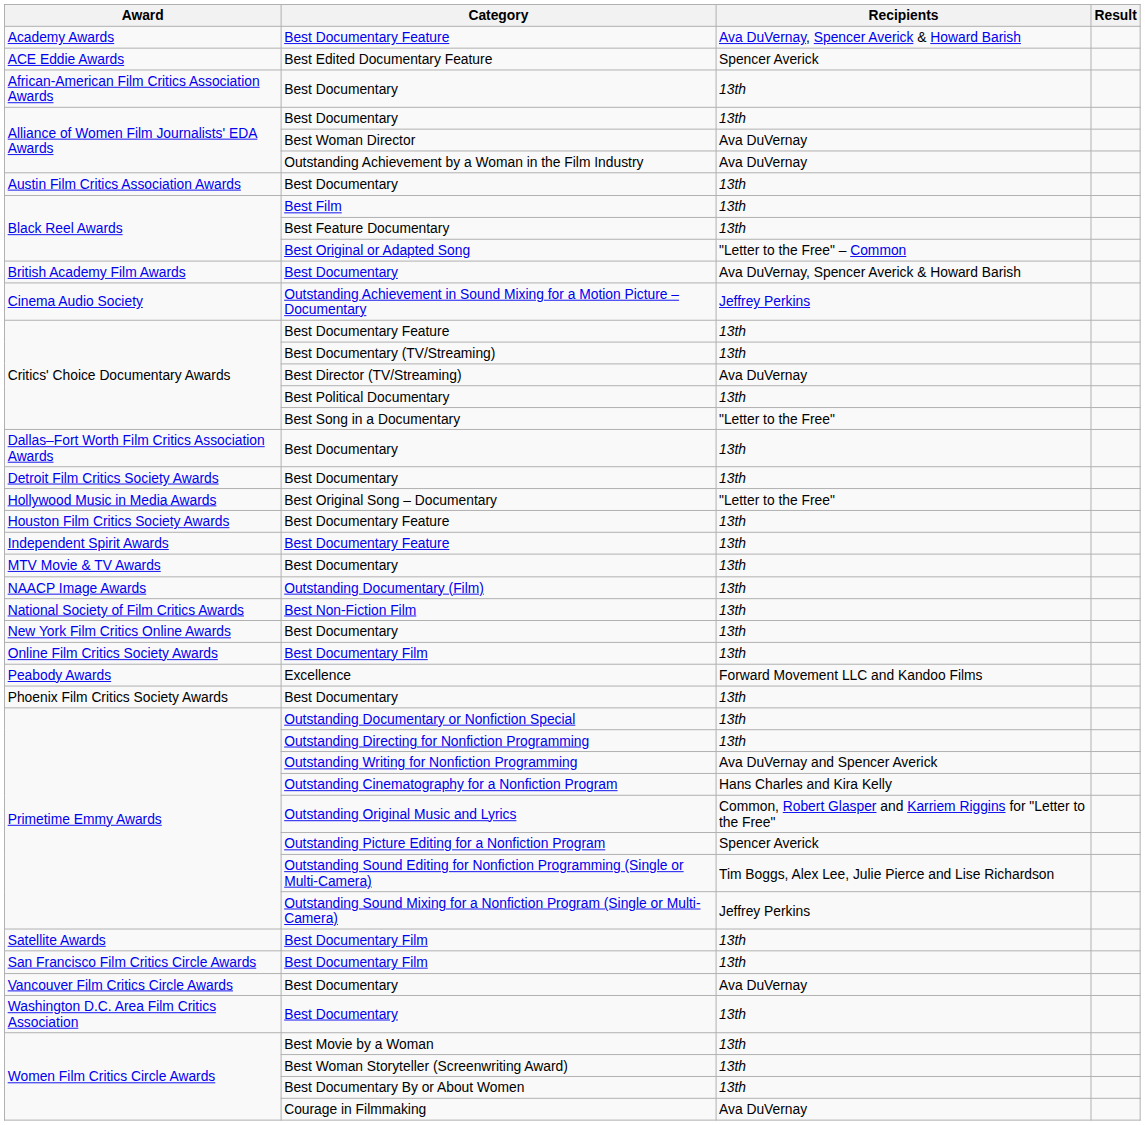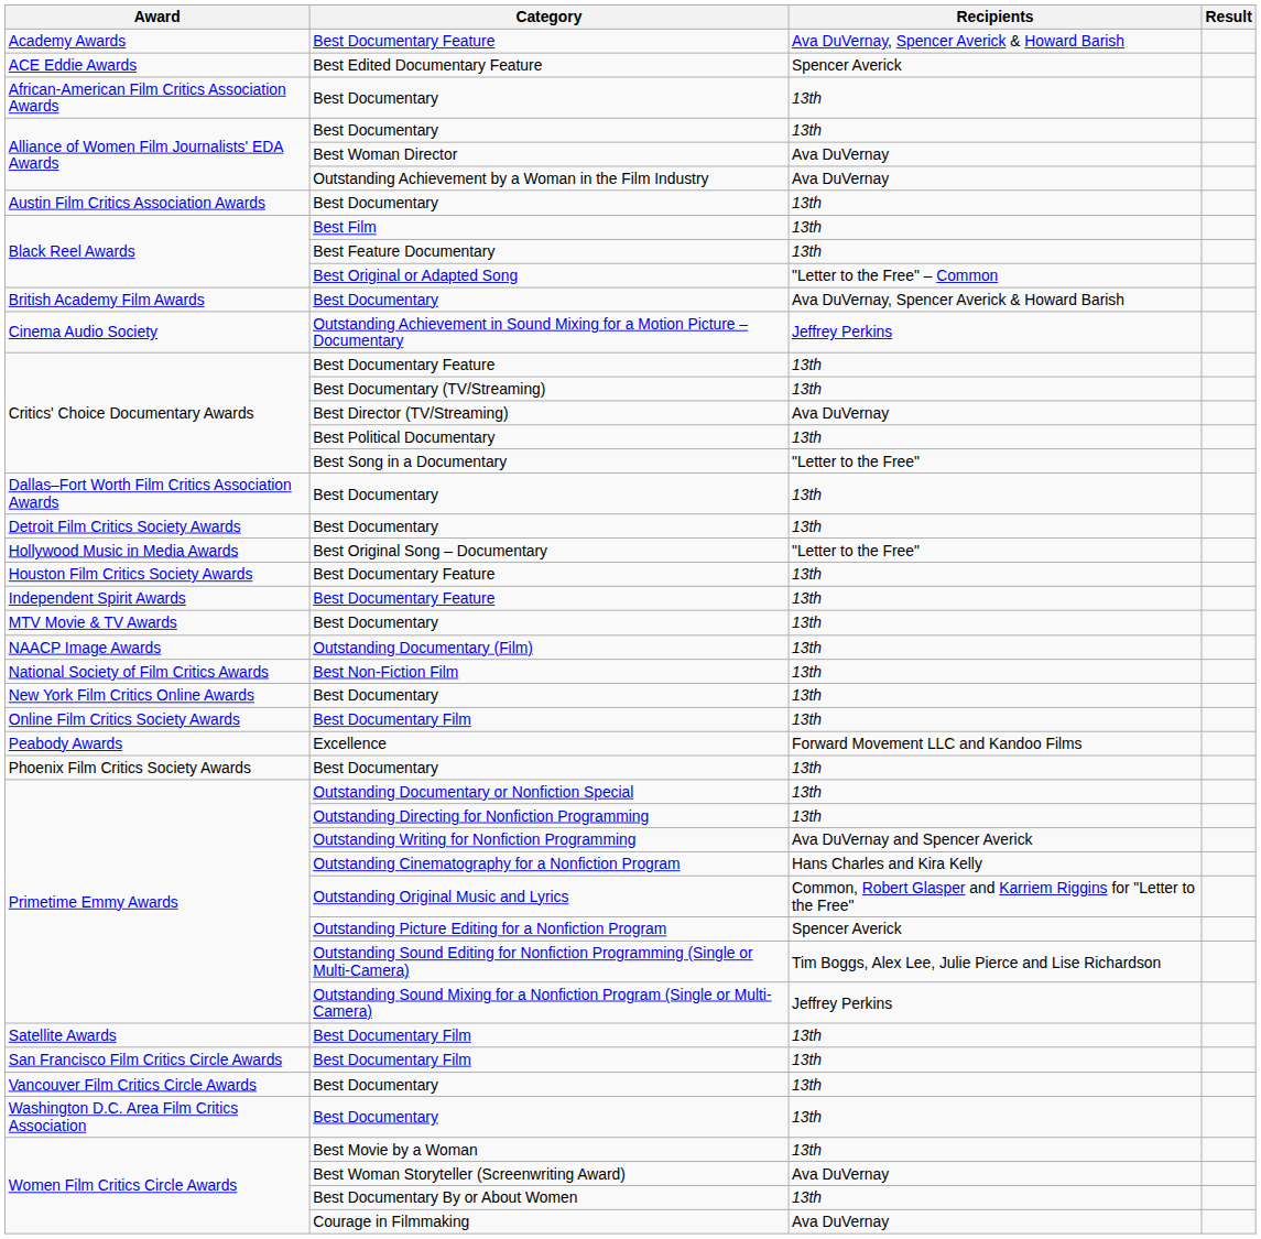 <table class="wikitable sortable plainrowheaders" style="font-size: 95%;">
 <tr>
 <th>Award</th>
 <th>Category</th>
 <th>Recipients</th>
 <th>Result</th>
 </tr>
 <tr>
 <td><a href='#'>Academy Awards</a></td>
 <td><a href='#'>Best Documentary Feature</a></td>
 <td><a href='#'>Ava DuVernay</a>, <a href='#'>Spencer Averick</a> & <a href='#'>Howard Barish</a></td>
 <td></td>
 </tr>
 <tr>
 <td><a href='#'>ACE Eddie Awards</a></td>
 <td>Best Edited Documentary Feature</td>
 <td>Spencer Averick</td>
 <td></td>
 </tr>
 <tr>
 <td><a href='#'>African-American Film Critics Association Awards</a></td>
 <td>Best Documentary</td>
 <td><em>13th</em></td>
 <td></td>
 </tr>
 <tr>
 <td rowspan=3><a href='#'>Alliance of Women Film Journalists' EDA Awards</a></td>
 <td>Best Documentary</td>
 <td><em>13th</em></td>
 <td></td>
 </tr>
 <tr>
 <td>Best Woman Director</td>
 <td>Ava DuVernay</td>
 <td></td>
 </tr>
 <tr>
 <td>Outstanding Achievement by a Woman in the Film Industry</td>
 <td>Ava DuVernay</td>
 <td></td>
 </tr>
 <tr>
 <td><a href='#'>Austin Film Critics Association Awards</a></td>
 <td>Best Documentary</td>
 <td><em>13th</em></td>
 <td></td>
 </tr>
 <tr>
 <td rowspan=3><a href='#'>Black Reel Awards</a></td>
 <td><a href='#'>Best Film</a></td>
 <td><em>13th</em></td>
 <td></td>
 </tr>
 <tr>
 <td>Best Feature Documentary</td>
 <td><em>13th</em></td>
 <td></td>
 </tr>
 <tr>
 <td><a href='#'>Best Original or Adapted Song</a></td>
 <td>"Letter to the Free" – <a href='#'>Common</a></td>
 <td></td>
 </tr>
 <tr>
 <td><a href='#'>British Academy Film Awards</a></td>
 <td><a href='#'>Best Documentary</a></td>
 <td>Ava DuVernay, Spencer Averick & Howard Barish</td>
 <td></td>
 </tr>
 <tr>
 <td><a href='#'>Cinema Audio Society</a></td>
 <td><a href='#'>Outstanding Achievement in Sound Mixing for a Motion Picture – Documentary</a></td>
 <td><a href='#'>Jeffrey Perkins</a></td>
 <td></td>
 </tr>
 <tr>
 <td rowspan=5>Critics' Choice Documentary Awards</td>
 <td>Best Documentary Feature</td>
 <td><em>13th</em></td>
 <td></td>
 </tr>
 <tr>
 <td>Best Documentary (TV/Streaming)</td>
 <td><em>13th</em></td>
 <td></td>
 </tr>
 <tr>
 <td>Best Director (TV/Streaming)</td>
 <td>Ava DuVernay</td>
 <td></td>
 </tr>
 <tr>
 <td>Best Political Documentary</td>
 <td><em>13th</em></td>
 <td></td>
 </tr>
 <tr>
 <td>Best Song in a Documentary</td>
 <td>"Letter to the Free"</td>
 <td></td>
 </tr>
 <tr>
 <td><a href='#'>Dallas–Fort Worth Film Critics Association Awards</a></td>
 <td>Best Documentary</td>
 <td><em>13th</em></td>
 <td></td>
 </tr>
 <tr>
 <td><a href='#'>Detroit Film Critics Society Awards</a></td>
 <td>Best Documentary</td>
 <td><em>13th</em></td>
 <td></td>
 </tr>
 <tr>
 <td><a href='#'>Hollywood Music in Media Awards</a></td>
 <td>Best Original Song – Documentary</td>
 <td>"Letter to the Free"</td>
 <td></td>
 </tr>
 <tr>
 <td><a href='#'>Houston Film Critics Society Awards</a></td>
 <td>Best Documentary Feature</td>
 <td><em>13th</em></td>
 <td></td>
 </tr>
 <tr>
 <td><a href='#'>Independent Spirit Awards</a></td>
 <td><a href='#'>Best Documentary Feature</a></td>
 <td><em>13th</em></td>
 <td></td>
 </tr>
 <tr>
 <td><a href='#'>MTV Movie & TV Awards</a></td>
 <td>Best Documentary</td>
 <td><em>13th</em></td>
 <td></td>
 </tr>
 <tr>
 <td><a href='#'>NAACP Image Awards</a></td>
 <td><a href='#'>Outstanding Documentary (Film)</a></td>
 <td><em>13th</em></td>
 <td></td>
 </tr>
 <tr>
 <td><a href='#'>National Society of Film Critics Awards</a></td>
 <td><a href='#'>Best Non-Fiction Film</a></td>
 <td><em>13th</em></td>
 <td></td>
 </tr>
 <tr>
 <td><a href='#'>New York Film Critics Online Awards</a></td>
 <td>Best Documentary</td>
 <td><em>13th</em></td>
 <td></td>
 </tr>
 <tr>
 <td><a href='#'>Online Film Critics Society Awards</a></td>
 <td><a href='#'>Best Documentary Film</a></td>
 <td><em>13th</em></td>
 <td></td>
 </tr>
 <tr>
 <td><a href='#'>Peabody Awards</a></td>
 <td>Excellence</td>
 <td>Forward Movement LLC and Kandoo Films</td>
 <td></td>
 </tr>
 <tr>
 <td>Phoenix Film Critics Society Awards</td>
 <td>Best Documentary</td>
 <td><em>13th</em></td>
 <td></td>
 </tr>
 <tr>
 <td rowspan="8"><a href='#'>Primetime Emmy Awards</a></td>
 <td><a href='#'>Outstanding Documentary or Nonfiction Special</a></td>
 <td><em>13th</em></td>
 <td></td>
 </tr>
 <tr>
 <td><a href='#'>Outstanding Directing for Nonfiction Programming</a></td>
 <td><em>13th</em></td>
 <td></td>
 </tr>
 <tr>
 <td><a href='#'>Outstanding Writing for Nonfiction Programming</a></td>
 <td>Ava DuVernay and Spencer Averick</td>
 <td></td>
 </tr>
 <tr>
 <td><a href='#'>Outstanding Cinematography for a Nonfiction Program</a></td>
 <td>Hans Charles and Kira Kelly</td>
 <td></td>
 </tr>
 <tr>
 <td><a href='#'>Outstanding Original Music and Lyrics</a></td>
 <td>Common, <a href='#'>Robert Glasper</a> and <a href='#'>Karriem Riggins</a> for "Letter to the Free"</td>
 <td></td>
 </tr>
 <tr>
 <td><a href='#'>Outstanding Picture Editing for a Nonfiction Program</a></td>
 <td>Spencer Averick</td>
 <td></td>
 </tr>
 <tr>
 <td><a href='#'>Outstanding Sound Editing for Nonfiction Programming (Single or Multi-Camera)</a></td>
 <td>Tim Boggs, Alex Lee, Julie Pierce and Lise Richardson</td>
 <td></td>
 </tr>
 <tr>
 <td><a href='#'>Outstanding Sound Mixing for a Nonfiction Program (Single or Multi-Camera)</a></td>
 <td>Jeffrey Perkins</td>
 <td></td>
 </tr>
 <tr>
 <td><a href='#'>Satellite Awards</a></td>
 <td><a href='#'>Best Documentary Film</a></td>
 <td><em>13th</em></td>
 <td></td>
 </tr>
 <tr>
 <td><a href='#'>San Francisco Film Critics Circle Awards</a></td>
 <td><a href='#'>Best Documentary Film</a></td>
 <td><em>13th</em></td>
 <td></td>
 </tr>
 <tr>
 <td><a href='#'>Vancouver Film Critics Circle Awards</a></td>
 <td>Best Documentary</td>
-<td>Ava DuVernay</td>
+<td><em>13th</em></td>
 <td></td>
 </tr>
 <tr>
 <td><a href='#'>Washington D.C. Area Film Critics Association</a></td>
 <td><a href='#'>Best Documentary</a></td>
 <td><em>13th</em></td>
 <td></td>
 </tr>
 <tr>
 <td rowspan=4><a href='#'>Women Film Critics Circle Awards</a></td>
 <td>Best Movie by a Woman</td>
 <td><em>13th</em></td>
 <td></td>
 </tr>
 <tr>
 <td>Best Woman Storyteller (Screenwriting Award)</td>
-<td><em>13th</em></td>
+<td>Ava DuVernay</td>
 <td></td>
 </tr>
 <tr>
 <td>Best Documentary By or About Women</td>
 <td><em>13th</em></td>
 <td></td>
 </tr>
 <tr>
 <td>Courage in Filmmaking</td>
 <td>Ava DuVernay</td>
 <td></td>
 </tr>
 </table>
